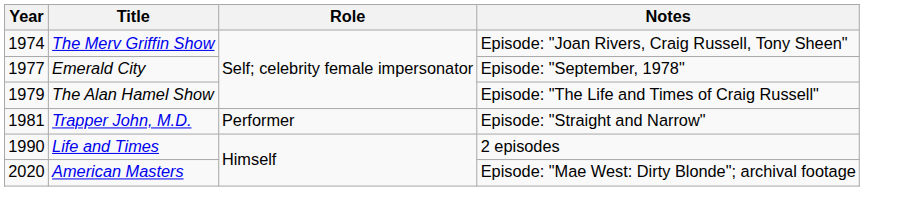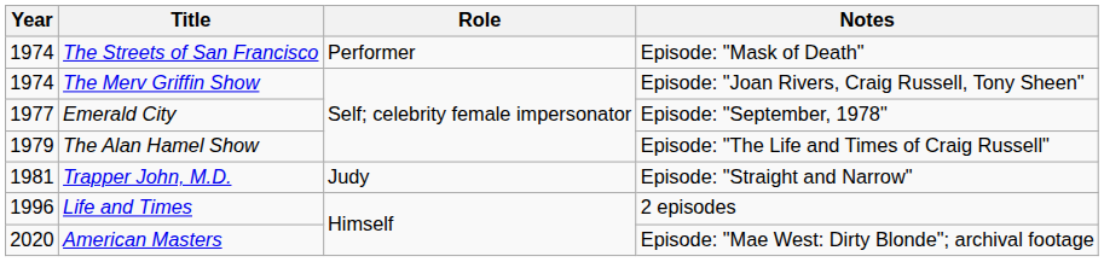 <table class="wikitable sortable">
 <tr>
 <th>Year</th>
 <th>Title</th>
 <th>Role</th>
 <th>Notes</th>
+</tr>
+<tr>
+<td>1974</td>
+<td data-sort-value="Streets of San Francisco, The"><em><a href='#'>The Streets of San Francisco</a></em></td>
+<td>Performer</td>
+<td>Episode: "Mask of Death"</td>
 </tr>
 <tr>
 <td>1974</td>
 <td data-sort-value="Merv Griffin Show, The"><em><a href='#'>The Merv Griffin Show</a></em></td>
 <td rowspan="3">Self; celebrity female impersonator</td>
 <td>Episode: "Joan Rivers, Craig Russell, Tony Sheen"</td>
 </tr>
 <tr>
 <td>1977</td>
 <td><em>Emerald City</em></td>
 <td>Episode: "September, 1978"</td>
 </tr>
 <tr>
 <td>1979</td>
 <td data-sort-value="Alan Hamel Show, The"><em>The Alan Hamel Show</em></td>
 <td>Episode: "The Life and Times of Craig Russell"</td>
 </tr>
 <tr>
 <td>1981</td>
 <td><em><a href='#'>Trapper John, M.D.</a></em></td>
-<td>Performer</td>
+<td>Judy</td>
 <td>Episode: "Straight and Narrow"</td>
 </tr>
 <tr>
-<td>1990</td>
+<td>1996</td>
 <td><a href='#'><em>Life and Times</em></a></td>
 <td rowspan="2">Himself</td>
 <td>2 episodes</td>
 </tr>
 <tr>
 <td>2020</td>
 <td><em><a href='#'>American Masters</a></em></td>
 <td>Episode: "Mae West: Dirty Blonde"; archival footage</td>
 </tr>
 </table>
